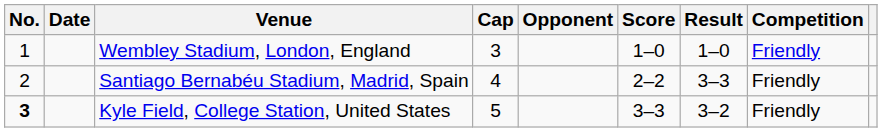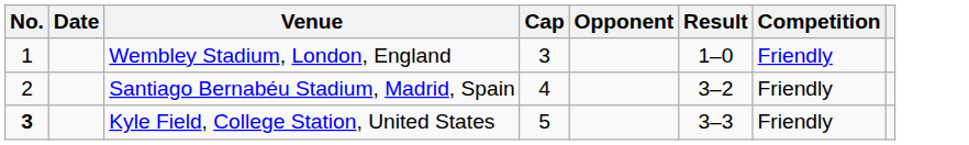 <table class="wikitable sortable">
 <tr>
 <th scope="col">No.</th>
 <th scope="col">Date</th>
 <th scope="col">Venue</th>
 <th scope="col">Cap</th>
 <th scope="col">Opponent</th>
-<th scope="col">Score</th>
 <th scope="col">Result</th>
 <th scope="col">Competition</th>
 <th scope="col" class="unsortable"></th>
 </tr>
 <tr>
 <td style="text-align:center">1</td>
 <td></td>
 <td><a href='#'>Wembley Stadium</a>, <a href='#'>London</a>, England</td>
 <td style="text-align:center">3</td>
 <td></td>
 <td style="text-align:center">1–0</td>
-<td style="text-align:center">1–0</td>
 <td><a href='#'>Friendly</a></td>
 <td></td>
 </tr>
 <tr>
 <td style="text-align:center">2</td>
 <td></td>
 <td><a href='#'>Santiago Bernabéu Stadium</a>, <a href='#'>Madrid</a>, Spain</td>
 <td style="text-align:center">4</td>
 <td></td>
-<td style="text-align:center">2–2</td>
-<td style="text-align:center">3–3</td>
+<td style="text-align:center">3–2</td>
 <td>Friendly</td>
 <td></td>
 </tr>
 <tr>
 <td style="text-align:center"><strong>3</strong></td>
 <td></td>
 <td><a href='#'>Kyle Field</a>, <a href='#'>College Station</a>, United States</td>
 <td style="text-align:center">5</td>
 <td></td>
 <td style="text-align:center">3–3</td>
-<td style="text-align:center">3–2</td>
 <td>Friendly</td>
 <td></td>
 </tr>
 </table>
